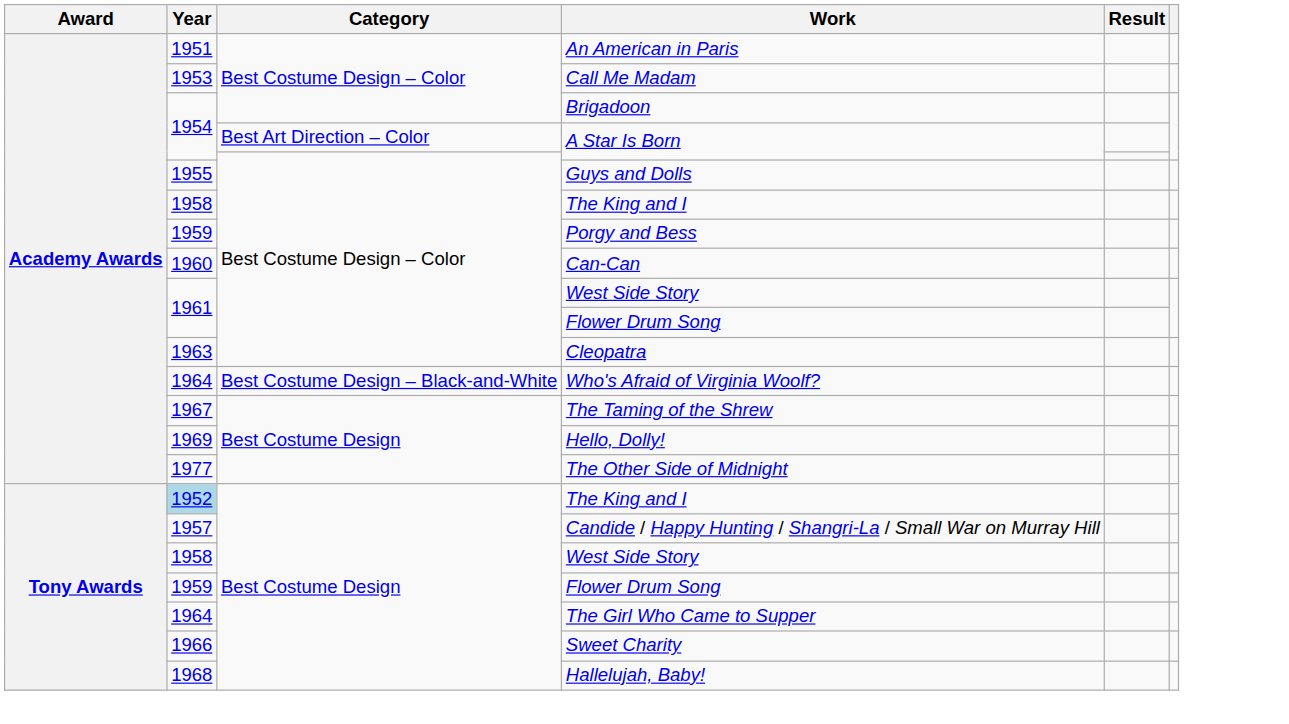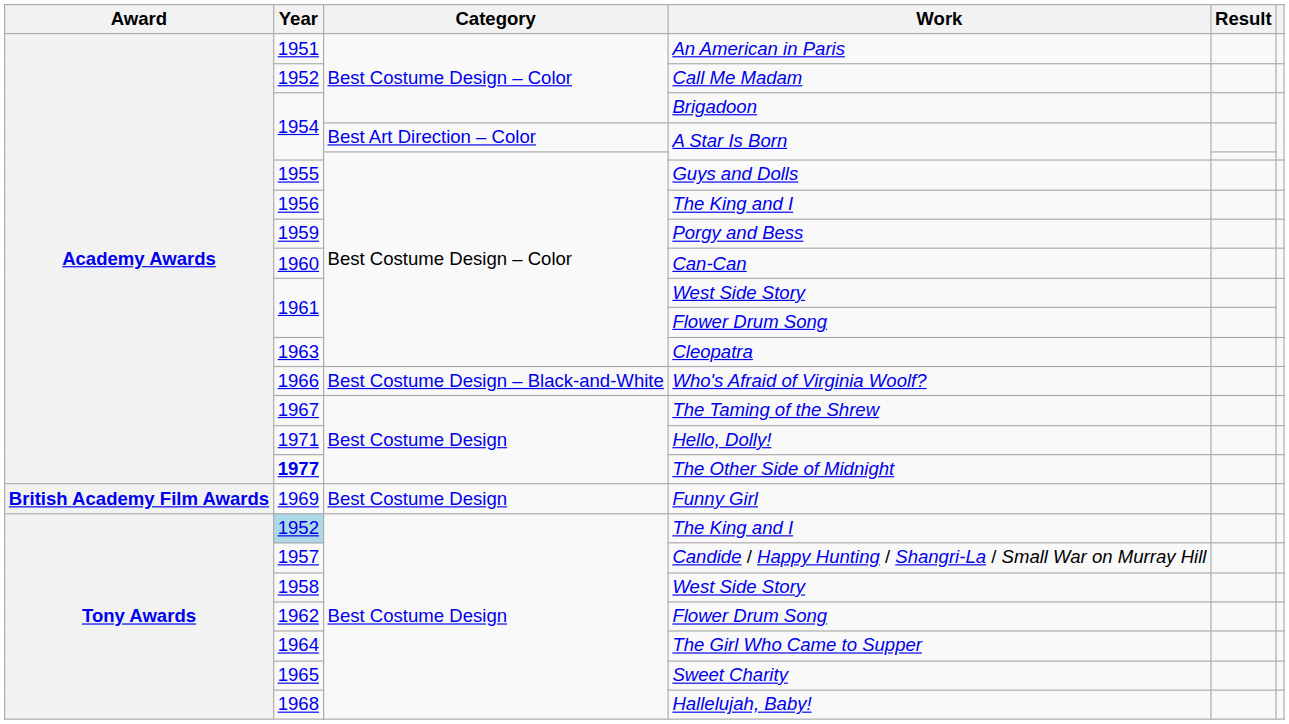 <table class="wikitable">
 <tr>
 <th>Award</th>
 <th>Year</th>
 <th>Category</th>
 <th>Work</th>
 <th>Result</th>
 <th class="unsortable"></th>
 </tr>
 <tr>
 <th rowspan="16" scope="row" style="text-align:center;"><a href='#'>Academy Awards</a></th>
 <td style="text-align:center;"><a href='#'>1951</a></td>
 <td rowspan="3"><a href='#'>Best Costume Design – Color</a></td>
 <td><em><a href='#'>An American in Paris</a></em></td>
 <td></td>
 <td style="text-align:center;"></td>
 </tr>
 <tr>
-<td style="text-align:center;"><a href='#'>1953</a></td>
+<td style="text-align:center;"><a href='#'>1952</a></td>
 <td><em><a href='#'>Call Me Madam</a></em></td>
 <td></td>
 <td style="text-align:center;"></td>
 </tr>
 <tr>
 <td rowspan="3", style="text-align:center;"><a href='#'>1954</a></td>
 <td><em><a href='#'>Brigadoon</a></em></td>
 <td></td>
 <td rowspan="3", style="text-align:center;"></td>
 </tr>
 <tr>
 <td><a href='#'>Best Art Direction – Color</a></td>
 <td rowspan="2"><em><a href='#'>A Star Is Born</a></em></td>
 <td></td>
 </tr>
 <tr>
 <td rowspan="8">Best Costume Design – Color</td>
 <td></td>
 </tr>
 <tr>
 <td style="text-align:center;"><a href='#'>1955</a></td>
 <td><em><a href='#'>Guys and Dolls</a></em></td>
 <td></td>
 <td style="text-align:center;"></td>
 </tr>
 <tr>
-<td style="text-align:center;"><a href='#'>1958</a></td>
+<td style="text-align:center;"><a href='#'>1956</a></td>
 <td><em><a href='#'>The King and I</a></em></td>
 <td></td>
 <td style="text-align:center;"></td>
 </tr>
 <tr>
 <td style="text-align:center;"><a href='#'>1959</a></td>
 <td><em><a href='#'>Porgy and Bess</a></em></td>
 <td></td>
 <td style="text-align:center;"></td>
 </tr>
 <tr>
 <td style="text-align:center;"><a href='#'>1960</a></td>
 <td><em><a href='#'>Can-Can</a></em></td>
 <td></td>
 <td style="text-align:center;"></td>
 </tr>
 <tr>
 <td rowspan="2", style="text-align:center;"><a href='#'>1961</a></td>
 <td><em><a href='#'>West Side Story</a></em></td>
 <td></td>
 <td rowspan="2", style="text-align:center;"></td>
 </tr>
 <tr>
 <td><em><a href='#'>Flower Drum Song</a></em></td>
 <td></td>
 </tr>
 <tr>
 <td style="text-align:center;"><a href='#'>1963</a></td>
 <td><em><a href='#'>Cleopatra</a></em></td>
 <td></td>
 <td style="text-align:center;"></td>
 </tr>
 <tr>
-<td style="text-align:center;"><a href='#'>1964</a></td>
+<td style="text-align:center;"><a href='#'>1966</a></td>
 <td><a href='#'>Best Costume Design – Black-and-White</a></td>
 <td><em><a href='#'>Who's Afraid of Virginia Woolf?</a></em></td>
 <td></td>
 <td style="text-align:center;"></td>
 </tr>
 <tr>
 <td style="text-align:center;"><a href='#'>1967</a></td>
 <td rowspan="3"><a href='#'>Best Costume Design</a></td>
 <td><em><a href='#'>The Taming of the Shrew</a></em></td>
 <td></td>
 <td style="text-align:center;"></td>
 </tr>
 <tr>
-<td style="text-align:center;"><a href='#'>1969</a></td>
+<td style="text-align:center;"><a href='#'>1971</a></td>
 <td><em><a href='#'>Hello, Dolly!</a></em></td>
 <td></td>
 <td style="text-align:center;"></td>
 </tr>
 <tr>
-<td style="text-align:center;"><a href='#'>1977</a></td>
+<td style="text-align:center;"><strong><a href='#'>1977</a></strong></td>
 <td><em><a href='#'>The Other Side of Midnight</a></em></td>
+<td></td>
+<td style="text-align:center;"></td>
+</tr>
+<tr>
+<th scope="row" style="text-align:center;"><a href='#'>British Academy Film Awards</a></th>
+<td style="text-align:center;"><a href='#'>1969</a></td>
+<td><a href='#'>Best Costume Design</a></td>
+<td><em><a href='#'>Funny Girl</a></em></td>
 <td></td>
 <td style="text-align:center;"></td>
 </tr>
 <tr>
 <th rowspan="7" scope="row" style="text-align:center;"><a href='#'>Tony Awards</a></th>
 <td style="background: lightblue; text-align:center;"><a href='#'>1952</a></td>
 <td rowspan="7"><a href='#'>Best Costume Design</a></td>
 <td><em><a href='#'>The King and I</a></em></td>
 <td></td>
 <td style="text-align:center;"></td>
 </tr>
 <tr>
 <td style="text-align:center;"><a href='#'>1957</a></td>
 <td><em><a href='#'>Candide</a></em> / <em><a href='#'>Happy Hunting</a></em> / <em><a href='#'>Shangri-La</a></em> / <em>Small War on Murray Hill</em></td>
 <td></td>
 <td style="text-align:center;"></td>
 </tr>
 <tr>
 <td style="text-align:center;"><a href='#'>1958</a></td>
 <td><em><a href='#'>West Side Story</a></em></td>
 <td></td>
 <td style="text-align:center;"></td>
 </tr>
 <tr>
-<td style="text-align:center;"><a href='#'>1959</a></td>
+<td style="text-align:center;"><a href='#'>1962</a></td>
 <td><em><a href='#'>Flower Drum Song</a></em></td>
 <td></td>
 <td style="text-align:center;"></td>
 </tr>
 <tr>
 <td style="text-align:center;"><a href='#'>1964</a></td>
 <td><em><a href='#'>The Girl Who Came to Supper</a></em></td>
 <td></td>
 <td style="text-align:center;"></td>
 </tr>
 <tr>
-<td style="text-align:center;"><a href='#'>1966</a></td>
+<td style="text-align:center;"><a href='#'>1965</a></td>
 <td><em><a href='#'>Sweet Charity</a></em></td>
 <td></td>
 <td style="text-align:center;"></td>
 </tr>
 <tr>
 <td style="text-align:center;"><a href='#'>1968</a></td>
 <td><em><a href='#'>Hallelujah, Baby!</a></em></td>
 <td></td>
 <td style="text-align:center;"></td>
 </tr>
 </table>
